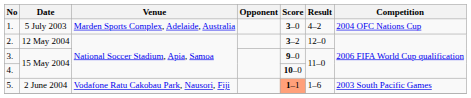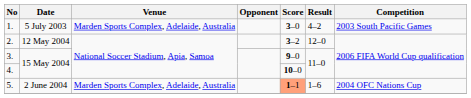 <table class="wikitable" style="font-size:85%;">
 <tr>
 <th>No</th>
 <th>Date</th>
 <th>Venue</th>
 <th>Opponent</th>
 <th>Score</th>
 <th>Result</th>
 <th>Competition</th>
 </tr>
 <tr>
 <td>1.</td>
 <td align=center>5 July 2003</td>
 <td><a href='#'>Marden Sports Complex</a>, <a href='#'>Adelaide</a>, <a href='#'>Australia</a></td>
 <td></td>
 <td align=center><strong>3</strong>–0</td>
 <td>4–2</td>
-<td><a href='#'>2004 OFC Nations Cup</a></td>
+<td><a href='#'>2003 South Pacific Games</a></td>
 </tr>
 <tr>
 <td>2.</td>
 <td align=center>12 May 2004</td>
 <td rowspan="3"><a href='#'>National Soccer Stadium</a>, <a href='#'>Apia</a>, <a href='#'>Samoa</a></td>
 <td></td>
 <td align=center><strong>3</strong>–2</td>
 <td>12–0</td>
 <td rowspan="3"><a href='#'>2006 FIFA World Cup qualification</a></td>
 </tr>
 <tr>
 <td>3.</td>
 <td rowspan="2" align=center>15 May 2004</td>
 <td rowspan="2"></td>
 <td align=center><strong>9</strong>–0</td>
 <td rowspan="2">11–0</td>
 </tr>
 <tr>
 <td>4.</td>
 <td align=center><strong>10</strong>–0</td>
 </tr>
 <tr>
 <td>5.</td>
 <td align=center>2 June 2004</td>
-<td><a href='#'>Vodafone Ratu Cakobau Park</a>, <a href='#'>Nausori</a>, <a href='#'>Fiji</a></td>
+<td><a href='#'>Marden Sports Complex</a>, <a href='#'>Adelaide</a>, <a href='#'>Australia</a></td>
 <td></td>
 <td align=center style="background: lightsalmon;"><strong>1</strong>–1</td>
 <td>1–6</td>
-<td><a href='#'>2003 South Pacific Games</a></td>
+<td><a href='#'>2004 OFC Nations Cup</a></td>
 </tr>
 <tr>
 </tr>
 </table>
